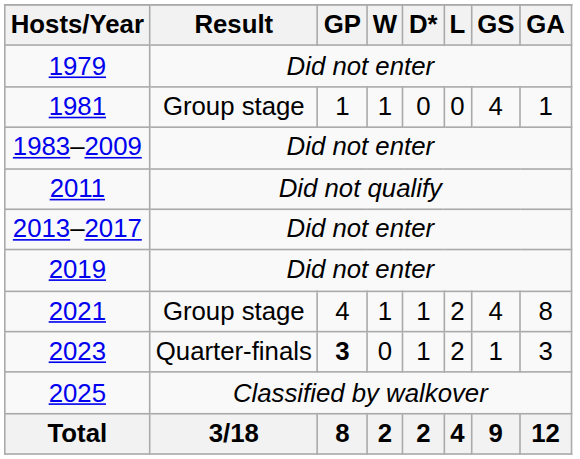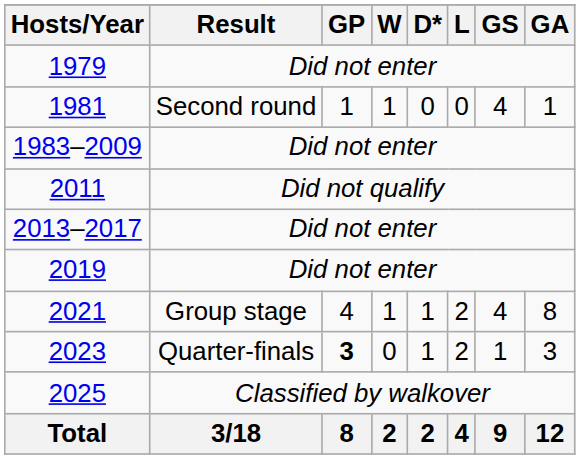 <table class="wikitable" style="text-align: center;">
 <tr>
 </tr>
 <tr>
 <th>Hosts/Year</th>
 <th>Result</th>
 <th>GP</th>
 <th>W</th>
 <th>D*</th>
 <th>L</th>
 <th>GS</th>
 <th>GA</th>
 </tr>
 <tr>
 <td><a href='#'>1979</a></td>
 <td colspan=8 rowspan=1><em>Did not enter</em></td>
 </tr>
 <tr>
 <td><a href='#'>1981</a></td>
-<td>Group stage</td>
+<td>Second round</td>
 <td>1</td>
 <td>1</td>
 <td>0</td>
 <td>0</td>
 <td>4</td>
 <td>1</td>
 </tr>
 <tr>
 <td><a href='#'>1983</a>–<a href='#'>2009</a></td>
 <td colspan=8 rowspan=1><em>Did not enter</em></td>
 </tr>
 <tr>
 <td> <a href='#'>2011</a></td>
 <td colspan=8 rowspan=1><em>Did not qualify</em></td>
 </tr>
 <tr>
 <td><a href='#'>2013</a>–<a href='#'>2017</a></td>
 <td colspan=8 rowspan=1><em>Did not enter</em></td>
 </tr>
 <tr>
 <td> <a href='#'>2019</a></td>
 <td colspan=8 rowspan=1><em>Did not enter</em></td>
 </tr>
 <tr>
 <td> <a href='#'>2021</a></td>
 <td>Group stage</td>
 <td>4</td>
 <td>1</td>
 <td>1</td>
 <td>2</td>
 <td>4</td>
 <td>8</td>
 </tr>
 <tr>
 <td> <a href='#'>2023</a></td>
 <td>Quarter-finals</td>
 <td><strong>3</strong></td>
 <td>0</td>
 <td>1</td>
 <td>2</td>
 <td>1</td>
 <td>3</td>
 </tr>
 <tr>
 <td> <a href='#'>2025</a></td>
 <td colspan=8 rowspan=1><em>Classified by walkover</em></td>
 </tr>
 <tr>
 <th>Total</th>
 <th>3/18</th>
 <th>8</th>
 <th>2</th>
 <th>2</th>
 <th>4</th>
 <th>9</th>
 <th>12</th>
 </tr>
 </table>
